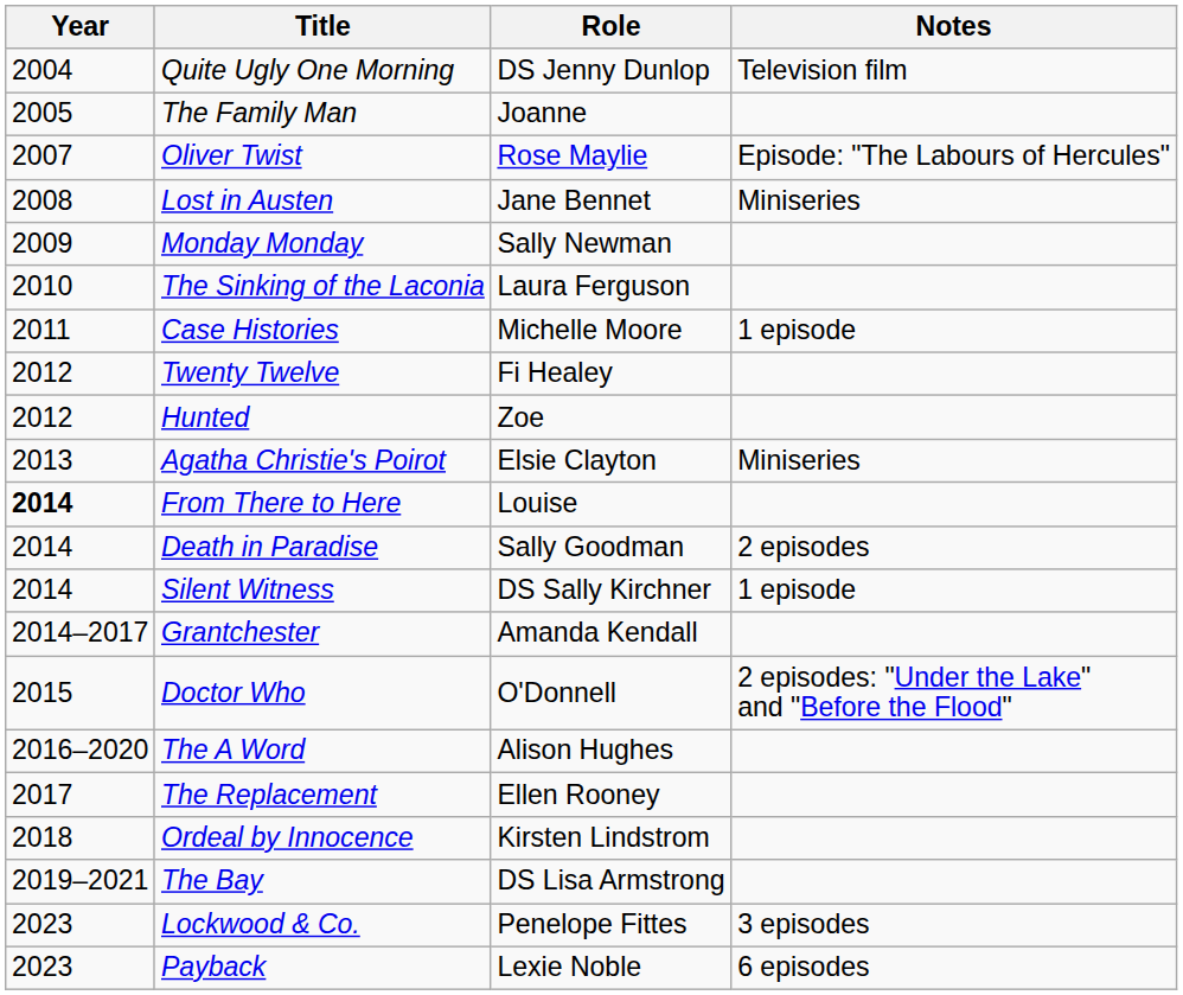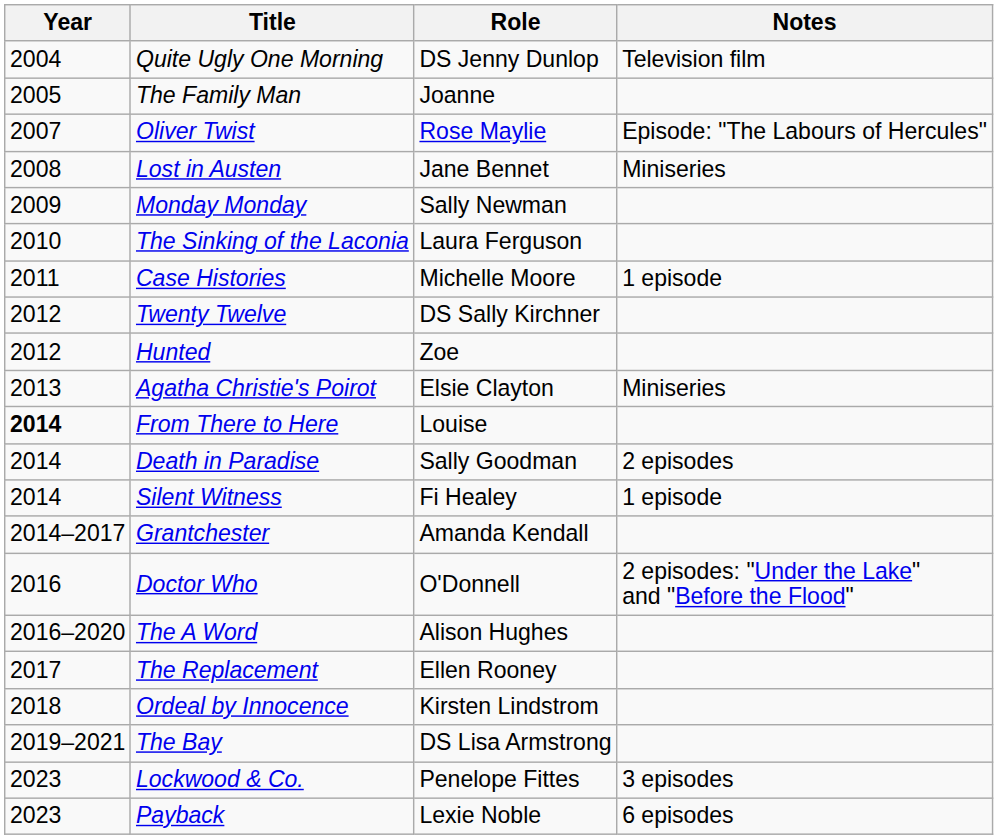 <table class="wikitable sortable">
 <tr>
 <th>Year</th>
 <th>Title</th>
 <th>Role</th>
 <th class="unsortable">Notes</th>
 </tr>
 <tr>
 <td>2004</td>
 <td><em>Quite Ugly One Morning</em></td>
 <td>DS Jenny Dunlop</td>
 <td>Television film</td>
 </tr>
 <tr>
 <td>2005</td>
 <td><em>The Family Man</em></td>
 <td>Joanne</td>
 <td></td>
 </tr>
 <tr>
 <td>2007</td>
 <td><em><a href='#'>Oliver Twist</a></em></td>
 <td><a href='#'>Rose Maylie</a></td>
 <td>Episode: "The Labours of Hercules"</td>
 </tr>
 <tr>
 <td>2008</td>
 <td><em><a href='#'>Lost in Austen</a></em></td>
 <td>Jane Bennet</td>
 <td>Miniseries</td>
 </tr>
 <tr>
 <td>2009</td>
 <td><em><a href='#'>Monday Monday</a></em></td>
 <td>Sally Newman</td>
 <td></td>
 </tr>
 <tr>
 <td>2010</td>
 <td><em><a href='#'>The Sinking of the Laconia</a></em></td>
 <td>Laura Ferguson</td>
 <td></td>
 </tr>
 <tr>
 <td>2011</td>
 <td><em><a href='#'>Case Histories</a></em></td>
 <td>Michelle Moore</td>
 <td>1 episode</td>
 </tr>
 <tr>
 <td>2012</td>
 <td><em><a href='#'>Twenty Twelve</a></em></td>
-<td>Fi Healey</td>
+<td>DS Sally Kirchner</td>
 <td></td>
 </tr>
 <tr>
 <td>2012</td>
 <td><em><a href='#'>Hunted</a></em></td>
 <td>Zoe</td>
 <td></td>
 </tr>
 <tr>
 <td>2013</td>
 <td><em><a href='#'>Agatha Christie's Poirot</a></em></td>
 <td>Elsie Clayton</td>
 <td>Miniseries</td>
 </tr>
 <tr>
 <td><strong>2014</strong></td>
 <td><em><a href='#'>From There to Here</a></em></td>
 <td>Louise</td>
 <td></td>
 </tr>
 <tr>
 <td>2014</td>
 <td><em><a href='#'>Death in Paradise</a></em></td>
 <td>Sally Goodman</td>
 <td>2 episodes</td>
 </tr>
 <tr>
 <td>2014</td>
 <td><em><a href='#'>Silent Witness</a></em></td>
-<td>DS Sally Kirchner</td>
+<td>Fi Healey</td>
 <td>1 episode</td>
 </tr>
 <tr>
 <td>2014–2017</td>
 <td><em><a href='#'>Grantchester</a></em></td>
 <td>Amanda Kendall</td>
 <td></td>
 </tr>
 <tr>
-<td>2015</td>
+<td>2016</td>
 <td><em><a href='#'>Doctor Who</a></em></td>
 <td>O'Donnell</td>
 <td>2 episodes: "<a href='#'>Under the Lake</a>"<br>and "<a href='#'>Before the Flood</a>"<br></td>
 </tr>
 <tr>
 <td>2016–2020</td>
 <td><em><a href='#'>The A Word</a></em></td>
 <td>Alison Hughes</td>
 <td></td>
 </tr>
 <tr>
 <td>2017</td>
 <td><em><a href='#'>The Replacement</a></em></td>
 <td>Ellen Rooney</td>
 <td></td>
 </tr>
 <tr>
 <td>2018</td>
 <td><em><a href='#'>Ordeal by Innocence</a></em></td>
 <td>Kirsten Lindstrom</td>
 <td></td>
 </tr>
 <tr>
 <td>2019–2021</td>
 <td><em><a href='#'>The Bay</a></em></td>
 <td>DS Lisa Armstrong</td>
 <td></td>
 </tr>
 <tr>
 <td>2023</td>
 <td><em><a href='#'>Lockwood & Co.</a></em></td>
 <td>Penelope Fittes</td>
 <td>3 episodes</td>
 </tr>
 <tr>
 <td>2023</td>
 <td><em><a href='#'>Payback</a></em></td>
 <td>Lexie Noble</td>
 <td>6 episodes</td>
 </tr>
 </table>
